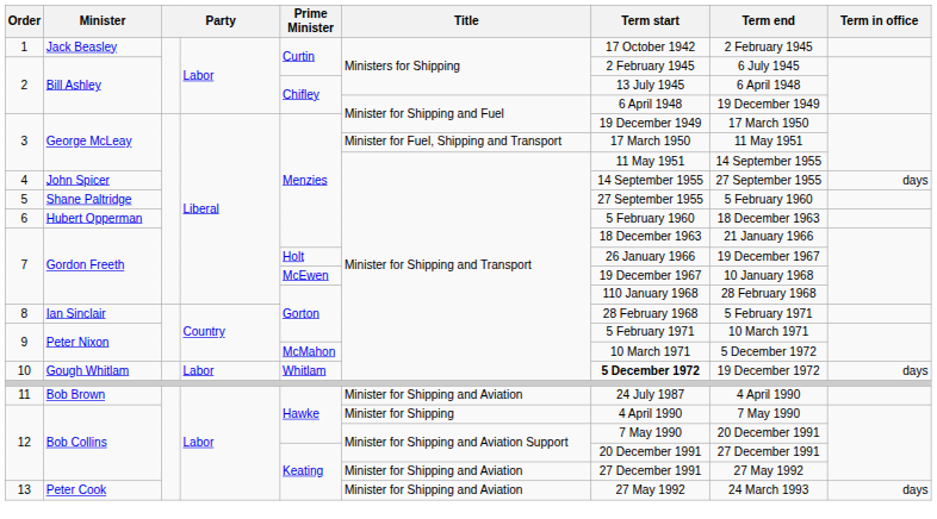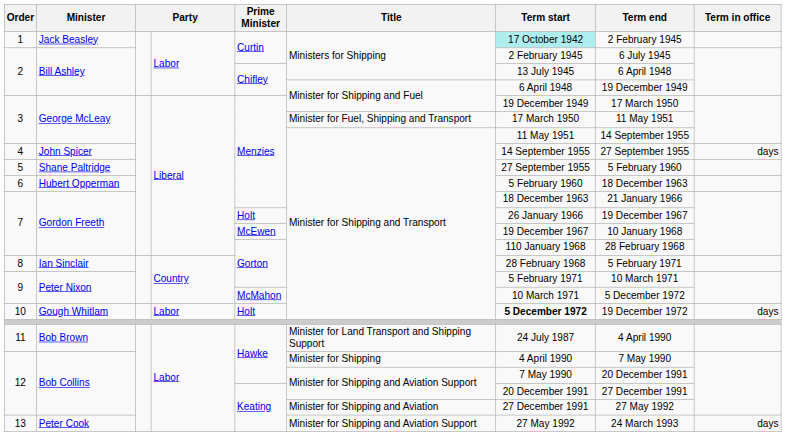 <table class="wikitable">
 <tr>
 <th width=5>Order</th>
 <th width=150>Minister</th>
 <th width=150 colspan="2">Party</th>
 <th width=75>Prime Minister</th>
 <th width=325>Title</th>
 <th width=150>Term start</th>
 <th width=150>Term end</th>
 <th width=130>Term in office</th>
 </tr>
 <tr>
 <td align=center>1</td>
 <td><a href='#'>Jack Beasley</a></td>
 <td rowspan="4" ></td>
 <td rowspan=4><a href='#'>Labor</a></td>
 <td rowspan=2><a href='#'>Curtin</a></td>
 <td rowspan=3>Ministers for Shipping</td>
-<td align=center>17 October 1942</td>
+<td align=center style="background: paleturquoise;">17 October 1942</td>
 <td align=center>2 February 1945</td>
 <td align=right></td>
 </tr>
 <tr>
 <td rowspan=3 align=center>2</td>
 <td rowspan=3><a href='#'>Bill Ashley</a></td>
 <td align=center>2 February 1945</td>
 <td align=center>6 July 1945</td>
 <td rowspan=3 align=right></td>
 </tr>
 <tr>
 <td rowspan=2><a href='#'>Chifley</a></td>
 <td align=center>13 July 1945</td>
 <td align=center>6 April 1948</td>
 </tr>
 <tr>
 <td rowspan=2>Minister for Shipping and Fuel</td>
 <td align=center>6 April 1948</td>
 <td align=center>19 December 1949</td>
 </tr>
 <tr>
 <td rowspan=3 align=center>3</td>
 <td rowspan=3><a href='#'>George McLeay</a></td>
 <td rowspan="10" > </td>
 <td rowspan=10><a href='#'>Liberal</a></td>
 <td rowspan=7><a href='#'>Menzies</a></td>
 <td align=center>19 December 1949</td>
 <td align=center>17 March 1950</td>
 <td rowspan=3 align=right><strong></strong></td>
 </tr>
 <tr>
 <td>Minister for Fuel, Shipping and Transport</td>
 <td align=center>17 March 1950</td>
 <td align=center>11 May 1951</td>
 </tr>
 <tr>
 <td rowspan=12>Minister for Shipping and Transport</td>
 <td align=center>11 May 1951</td>
 <td align=center>14 September 1955</td>
 </tr>
 <tr>
 <td align=center>4</td>
 <td><a href='#'>John Spicer</a></td>
 <td align=center>14 September 1955</td>
 <td align=center>27 September 1955</td>
 <td align=right> days</td>
 </tr>
 <tr>
 <td align=center>5</td>
 <td><a href='#'>Shane Paltridge</a></td>
 <td align=center>27 September 1955</td>
 <td align=center>5 February 1960</td>
 <td align=right></td>
 </tr>
 <tr>
 <td align=center>6</td>
 <td><a href='#'>Hubert Opperman</a></td>
 <td align=center>5 February 1960</td>
 <td align=center>18 December 1963</td>
 <td align=right></td>
 </tr>
 <tr>
 <td rowspan=4 align=center>7</td>
 <td rowspan=4><a href='#'>Gordon Freeth</a></td>
 <td align=center>18 December 1963</td>
 <td align=center>21 January 1966</td>
 <td rowspan=4 align=right></td>
 </tr>
 <tr>
 <td><a href='#'>Holt</a></td>
 <td align=center>26 January 1966</td>
 <td align=center>19 December 1967</td>
 </tr>
 <tr>
 <td><a href='#'>McEwen</a></td>
 <td align=center>19 December 1967</td>
 <td align=center>10 January 1968</td>
 </tr>
 <tr>
 <td rowspan=3><a href='#'>Gorton</a></td>
 <td align=center>110 January 1968</td>
 <td align=center>28 February 1968</td>
 </tr>
 <tr>
 <td align=center>8</td>
 <td><a href='#'>Ian Sinclair</a></td>
 <td rowspan="3" ></td>
 <td rowspan=3><a href='#'>Country</a></td>
 <td align=center>28 February 1968</td>
 <td align=center>5 February 1971</td>
 <td align=right></td>
 </tr>
 <tr>
 <td rowspan=2 align=center>9</td>
 <td rowspan=2><a href='#'>Peter Nixon</a></td>
 <td align=center>5 February 1971</td>
 <td align=center>10 March 1971</td>
 <td rowspan=2 align=right></td>
 </tr>
 <tr>
 <td><a href='#'>McMahon</a></td>
 <td align=center>10 March 1971</td>
 <td align=center>5 December 1972</td>
 </tr>
 <tr>
 <td align=center>10</td>
 <td><a href='#'>Gough Whitlam</a></td>
 <td></td>
 <td><a href='#'>Labor</a></td>
-<td><a href='#'>Whitlam</a></td>
+<td><a href='#'>Holt</a></td>
 <td align=center><strong>5 December 1972</strong></td>
 <td align=center>19 December 1972</td>
 <td align=right> days</td>
 </tr>
 <tr>
 <th colspan=9 style="background: #cccccc;"></th>
 </tr>
 <tr>
 <td align=center>11</td>
 <td><a href='#'>Bob Brown</a></td>
 <td rowspan="6" ></td>
 <td rowspan=6><a href='#'>Labor</a></td>
 <td rowspan=3><a href='#'>Hawke</a></td>
-<td>Minister for Shipping and Aviation</td>
+<td>Minister for Land Transport and Shipping Support</td>
 <td align=center>24 July 1987</td>
 <td align=center>4 April 1990</td>
 <td align=right></td>
 </tr>
 <tr>
 <td rowspan=4 align=center>12</td>
 <td rowspan=4><a href='#'>Bob Collins</a></td>
 <td>Minister for Shipping</td>
 <td align=center>4 April 1990</td>
 <td align=center>7 May 1990</td>
 <td rowspan=4 align=right></td>
 </tr>
 <tr>
 <td rowspan=2>Minister for Shipping and Aviation Support</td>
 <td align=center>7 May 1990</td>
 <td align=center>20 December 1991</td>
 </tr>
 <tr>
 <td rowspan=3><a href='#'>Keating</a></td>
 <td align=center>20 December 1991</td>
 <td align=center>27 December 1991</td>
 </tr>
 <tr>
 <td>Minister for Shipping and Aviation</td>
 <td align=center>27 December 1991</td>
 <td align=center>27 May 1992</td>
 </tr>
 <tr>
 <td align=center>13</td>
 <td><a href='#'>Peter Cook</a></td>
-<td>Minister for Shipping and Aviation</td>
+<td>Minister for Shipping and Aviation Support</td>
 <td align=center>27 May 1992</td>
 <td align=center>24 March 1993</td>
 <td align=right> days</td>
 </tr>
 </table>
